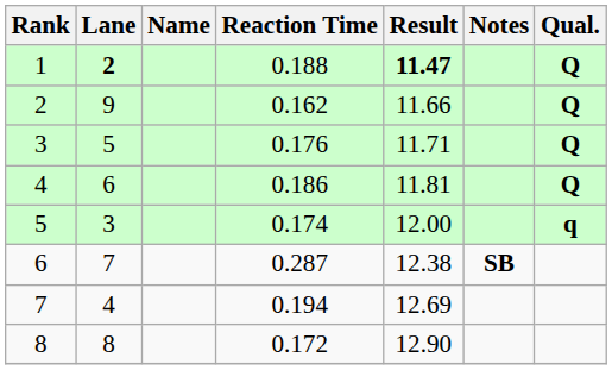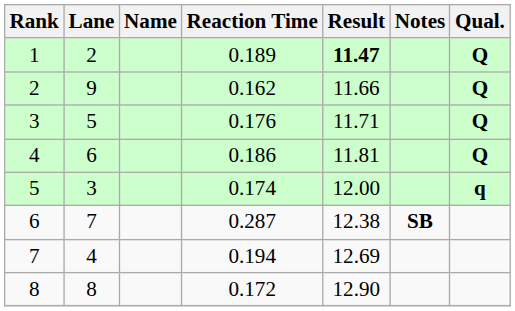 <table class="wikitable" style="text-align:center">
 <tr>
 <th>Rank</th>
 <th>Lane</th>
 <th>Name</th>
 <th>Reaction Time</th>
 <th>Result</th>
 <th>Notes</th>
 <th>Qual.</th>
 </tr>
 <tr bgcolor=ccffcc>
 <td>1</td>
-<td><strong>2</strong></td>
+<td>2</td>
 <td align="left"></td>
-<td>0.188</td>
+<td>0.189</td>
 <td><strong>11.47</strong></td>
 <td></td>
 <td><strong>Q</strong></td>
 </tr>
 <tr bgcolor=ccffcc>
 <td>2</td>
 <td>9</td>
 <td align="left"></td>
 <td>0.162</td>
 <td>11.66</td>
 <td></td>
 <td><strong>Q</strong></td>
 </tr>
 <tr bgcolor=ccffcc>
 <td>3</td>
 <td>5</td>
 <td align="left"></td>
 <td>0.176</td>
 <td>11.71</td>
 <td></td>
 <td><strong>Q</strong></td>
 </tr>
 <tr bgcolor=ccffcc>
 <td>4</td>
 <td>6</td>
 <td align="left"></td>
 <td>0.186</td>
 <td>11.81</td>
 <td></td>
 <td><strong>Q</strong></td>
 </tr>
 <tr bgcolor=ccffcc>
 <td>5</td>
 <td>3</td>
 <td align="left"></td>
 <td>0.174</td>
 <td>12.00</td>
 <td></td>
 <td><strong>q</strong></td>
 </tr>
 <tr>
 <td>6</td>
 <td>7</td>
 <td align="left"></td>
 <td>0.287</td>
 <td>12.38</td>
 <td><strong>SB</strong></td>
 <td></td>
 </tr>
 <tr>
 <td>7</td>
 <td>4</td>
 <td align="left"></td>
 <td>0.194</td>
 <td>12.69</td>
 <td></td>
 <td></td>
 </tr>
 <tr>
 <td>8</td>
 <td>8</td>
 <td align="left"></td>
 <td>0.172</td>
 <td>12.90</td>
 <td></td>
 <td></td>
 </tr>
 <tr>
 </tr>
 </table>
